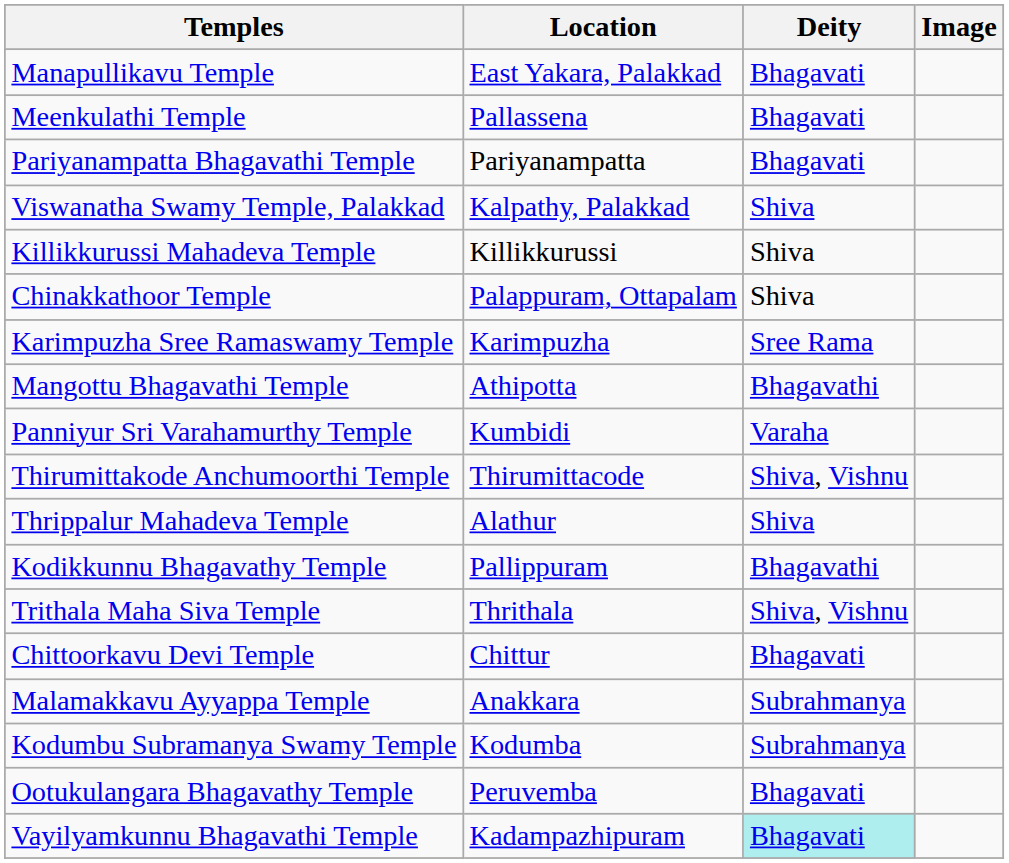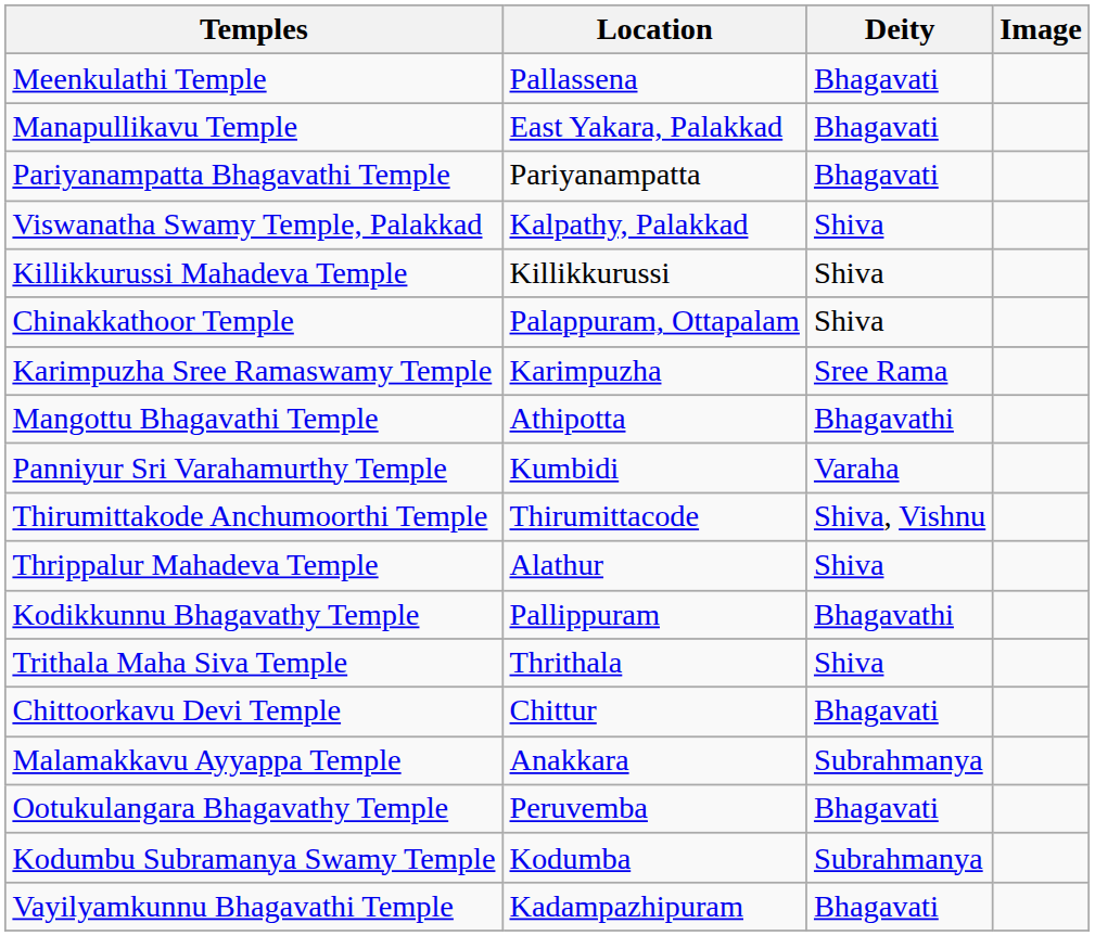 <table class="wikitable sortable">
 <tr>
 <th>Temples</th>
 <th>Location</th>
 <th>Deity</th>
 <th>Image</th>
 </tr>
 <tr>
+<td><a href='#'>Meenkulathi Temple</a></td>
+<td><a href='#'>Pallassena</a></td>
+<td><a href='#'>Bhagavati</a></td>
+<td></td>
+</tr>
+<tr>
 <td><a href='#'>Manapullikavu Temple</a></td>
 <td><a href='#'>East Yakara, Palakkad</a></td>
 <td><a href='#'>Bhagavati</a></td>
 <td><br></td>
-</tr>
-<tr>
-<td><a href='#'>Meenkulathi Temple</a></td>
-<td><a href='#'>Pallassena</a></td>
-<td><a href='#'>Bhagavati</a></td>
-<td></td>
 </tr>
 <tr>
 <td><a href='#'>Pariyanampatta Bhagavathi Temple</a></td>
 <td>Pariyanampatta</td>
 <td><a href='#'>Bhagavati</a></td>
 <td></td>
 </tr>
 <tr>
 <td><a href='#'>Viswanatha Swamy Temple, Palakkad</a></td>
 <td><a href='#'>Kalpathy, Palakkad</a></td>
 <td><a href='#'>Shiva</a></td>
 <td></td>
 </tr>
 <tr>
 <td><a href='#'>Killikkurussi Mahadeva Temple</a></td>
 <td>Killikkurussi</td>
 <td>Shiva</td>
 <td></td>
 </tr>
 <tr>
 <td><a href='#'>Chinakkathoor Temple</a></td>
 <td><a href='#'>Palappuram, Ottapalam</a></td>
 <td>Shiva</td>
 <td></td>
 </tr>
 <tr>
 <td><a href='#'>Karimpuzha Sree Ramaswamy Temple</a></td>
 <td><a href='#'>Karimpuzha</a></td>
 <td><a href='#'>Sree Rama</a></td>
 <td></td>
 </tr>
 <tr>
 <td><a href='#'>Mangottu Bhagavathi Temple</a></td>
 <td><a href='#'>Athipotta</a></td>
 <td><a href='#'>Bhagavathi</a></td>
 <td></td>
 </tr>
 <tr>
 <td><a href='#'>Panniyur Sri Varahamurthy Temple</a></td>
 <td><a href='#'>Kumbidi</a></td>
 <td><a href='#'>Varaha</a></td>
 <td></td>
 </tr>
 <tr>
 <td><a href='#'>Thirumittakode Anchumoorthi Temple</a></td>
 <td><a href='#'>Thirumittacode</a></td>
 <td><a href='#'>Shiva</a>, <a href='#'>Vishnu</a></td>
 <td></td>
 </tr>
 <tr>
 <td><a href='#'>Thrippalur Mahadeva Temple</a></td>
 <td><a href='#'>Alathur</a></td>
 <td><a href='#'>Shiva</a></td>
 <td></td>
 </tr>
 <tr>
 <td><a href='#'>Kodikkunnu Bhagavathy Temple</a></td>
 <td><a href='#'>Pallippuram</a></td>
 <td><a href='#'>Bhagavathi</a></td>
 <td></td>
 </tr>
 <tr>
 <td><a href='#'>Trithala Maha Siva Temple</a></td>
 <td><a href='#'>Thrithala</a></td>
-<td><a href='#'>Shiva</a>, <a href='#'>Vishnu</a></td>
+<td><a href='#'>Shiva</a></td>
 <td></td>
 </tr>
 <tr>
 <td><a href='#'>Chittoorkavu Devi Temple</a></td>
 <td><a href='#'>Chittur</a></td>
 <td><a href='#'>Bhagavati</a></td>
 <td></td>
 </tr>
 <tr>
 <td><a href='#'>Malamakkavu Ayyappa Temple</a></td>
 <td><a href='#'>Anakkara</a></td>
 <td><a href='#'>Subrahmanya</a></td>
 <td></td>
 </tr>
 <tr>
+<td><a href='#'>Ootukulangara Bhagavathy Temple</a></td>
+<td><a href='#'>Peruvemba</a></td>
+<td><a href='#'>Bhagavati</a></td>
+<td></td>
+</tr>
+<tr>
 <td><a href='#'>Kodumbu Subramanya Swamy Temple</a></td>
 <td><a href='#'>Kodumba</a></td>
 <td><a href='#'>Subrahmanya</a></td>
 <td></td>
 </tr>
 <tr>
-<td><a href='#'>Ootukulangara Bhagavathy Temple</a></td>
-<td><a href='#'>Peruvemba</a></td>
+<td><a href='#'>Vayilyamkunnu Bhagavathi Temple</a></td>
+<td><a href='#'>Kadampazhipuram</a></td>
 <td><a href='#'>Bhagavati</a></td>
 <td></td>
 </tr>
-<tr>
-<td><a href='#'>Vayilyamkunnu Bhagavathi Temple</a></td>
-<td><a href='#'>Kadampazhipuram</a></td>
-<td style="background: paleturquoise;"><a href='#'>Bhagavati</a></td>
-<td></td>
-</tr>
 </table>
